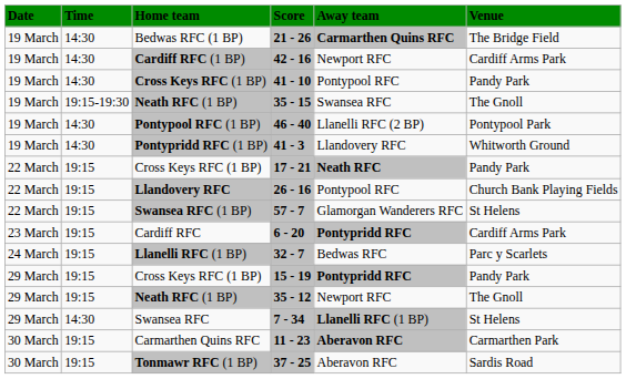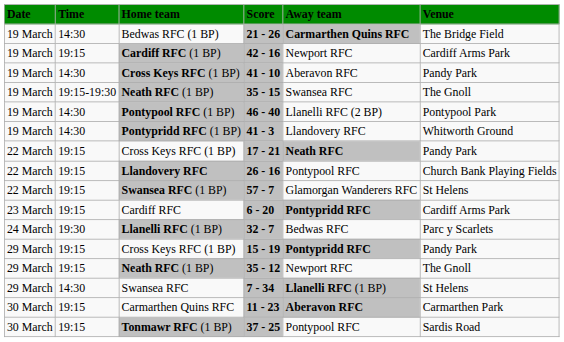 <table class="wikitable" style="margin:0.5em auto; font-size:95%">
 <tr bgcolor="#008B00">
 <td><strong>Date</strong></td>
 <td><strong>Time</strong></td>
 <td><strong>Home team</strong></td>
 <td><strong>Score</strong></td>
 <td><strong>Away team</strong></td>
 <td><strong>Venue</strong></td>
 </tr>
 <tr>
 <td>19 March</td>
 <td>14:30</td>
 <td>Bedwas RFC (1 BP)</td>
 <td bgcolor="silver"><strong>21 - 26</strong></td>
 <td bgcolor="silver"><strong>Carmarthen Quins RFC</strong></td>
 <td>The Bridge Field</td>
 </tr>
 <tr>
 <td>19 March</td>
-<td>14:30</td>
+<td>19:15</td>
 <td bgcolor="silver"><strong>Cardiff RFC</strong> (1 BP)</td>
 <td bgcolor="silver"><strong>42 - 16</strong></td>
 <td>Newport RFC</td>
 <td>Cardiff Arms Park</td>
 </tr>
 <tr>
 <td>19 March</td>
 <td>14:30</td>
 <td bgcolor="silver"><strong>Cross Keys RFC</strong> (1 BP)</td>
 <td bgcolor="silver"><strong>41 - 10</strong></td>
-<td>Pontypool RFC</td>
+<td>Aberavon RFC</td>
 <td>Pandy Park</td>
 </tr>
 <tr>
 <td>19 March</td>
 <td>19:15-19:30</td>
 <td bgcolor="silver"><strong>Neath RFC</strong> (1 BP)</td>
 <td bgcolor="silver"><strong>35 - 15</strong></td>
 <td>Swansea RFC</td>
 <td>The Gnoll</td>
 </tr>
 <tr>
 <td>19 March</td>
 <td>14:30</td>
 <td bgcolor="silver"><strong>Pontypool RFC</strong> (1 BP)</td>
 <td bgcolor="silver"><strong>46 - 40</strong></td>
 <td>Llanelli RFC (2 BP)</td>
 <td>Pontypool Park</td>
 </tr>
 <tr>
 <td>19 March</td>
 <td>14:30</td>
 <td bgcolor="silver"><strong>Pontypridd RFC</strong> (1 BP)</td>
 <td bgcolor="silver"><strong>41 - 3</strong></td>
 <td>Llandovery RFC</td>
 <td>Whitworth Ground</td>
 </tr>
 <tr>
 <td>22 March</td>
 <td>19:15</td>
 <td>Cross Keys RFC (1 BP)</td>
 <td bgcolor="silver"><strong>17 - 21</strong></td>
 <td bgcolor="silver"><strong>Neath RFC</strong></td>
 <td>Pandy Park</td>
 </tr>
 <tr>
 <td>22 March</td>
 <td>19:15</td>
 <td bgcolor="silver"><strong>Llandovery RFC</strong></td>
 <td bgcolor="silver"><strong>26 - 16</strong></td>
 <td>Pontypool RFC</td>
 <td>Church Bank Playing Fields</td>
 </tr>
 <tr>
 <td>22 March</td>
 <td>19:15</td>
 <td bgcolor="silver"><strong>Swansea RFC</strong> (1 BP)</td>
 <td bgcolor="silver"><strong>57 - 7</strong></td>
 <td>Glamorgan Wanderers RFC</td>
 <td>St Helens</td>
 </tr>
 <tr>
 <td>23 March</td>
 <td>19:15</td>
 <td>Cardiff RFC</td>
 <td bgcolor="silver"><strong>6 - 20</strong></td>
 <td bgcolor="silver"><strong>Pontypridd RFC</strong></td>
 <td>Cardiff Arms Park</td>
 </tr>
 <tr>
 <td>24 March</td>
-<td>19:15</td>
+<td>19:30</td>
 <td bgcolor="silver"><strong>Llanelli RFC</strong> (1 BP)</td>
 <td bgcolor="silver"><strong>32 - 7</strong></td>
 <td>Bedwas RFC</td>
 <td>Parc y Scarlets</td>
 </tr>
 <tr>
 <td>29 March</td>
 <td>19:15</td>
 <td>Cross Keys RFC (1 BP)</td>
 <td bgcolor="silver"><strong>15 - 19</strong></td>
 <td bgcolor="silver"><strong>Pontypridd RFC</strong></td>
 <td>Pandy Park</td>
 </tr>
 <tr>
 <td>29 March</td>
 <td>19:15</td>
 <td bgcolor="silver"><strong>Neath RFC</strong> (1 BP)</td>
 <td bgcolor="silver"><strong>35 - 12</strong></td>
 <td>Newport RFC</td>
 <td>The Gnoll</td>
 </tr>
 <tr>
 <td>29 March</td>
 <td>14:30</td>
 <td>Swansea RFC</td>
 <td bgcolor="silver"><strong>7 - 34</strong></td>
 <td bgcolor="silver"><strong>Llanelli RFC</strong> (1 BP)</td>
 <td>St Helens</td>
 </tr>
 <tr>
 <td>30 March</td>
 <td>19:15</td>
 <td>Carmarthen Quins RFC</td>
 <td bgcolor="silver"><strong>11 - 23</strong></td>
 <td bgcolor="silver"><strong>Aberavon RFC</strong></td>
 <td>Carmarthen Park</td>
 </tr>
 <tr>
 <td>30 March</td>
 <td>19:15</td>
 <td bgcolor="silver"><strong>Tonmawr RFC</strong> (1 BP)</td>
 <td bgcolor="silver"><strong>37 - 25</strong></td>
-<td>Aberavon RFC</td>
+<td>Pontypool RFC</td>
 <td>Sardis Road</td>
 </tr>
 </table>
